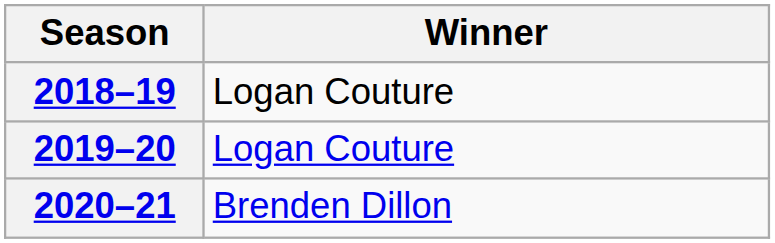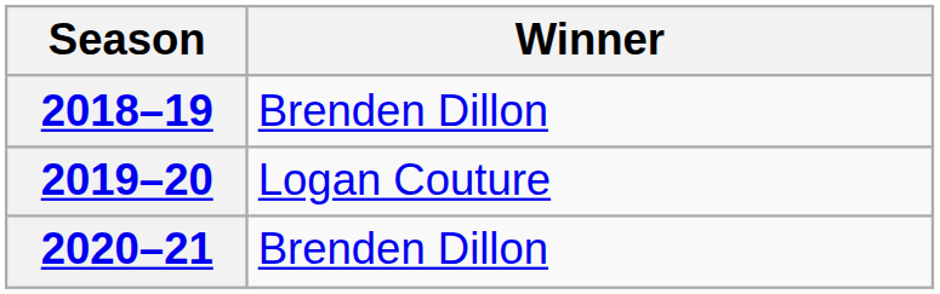 <table class="wikitable">
 <tr>
 <th scope="col" style="width:5em">Season</th>
 <th scope="col" style="width:15em">Winner</th>
 </tr>
 <tr>
 <th scope="row"><a href='#'>2018–19</a></th>
-<td>Logan Couture</td>
+<td><a href='#'>Brenden Dillon</a></td>
 </tr>
 <tr>
 <th scope="row"><a href='#'>2019–20</a></th>
 <td><a href='#'>Logan Couture</a></td>
 </tr>
 <tr>
 <th scope="row"><a href='#'>2020–21</a></th>
 <td><a href='#'>Brenden Dillon</a></td>
 </tr>
 </table>
